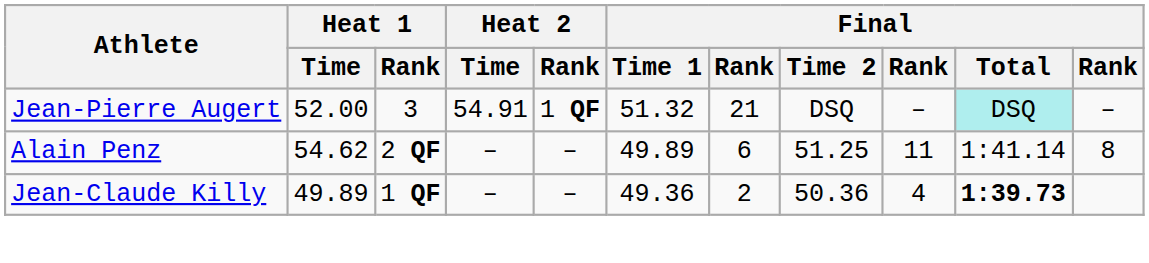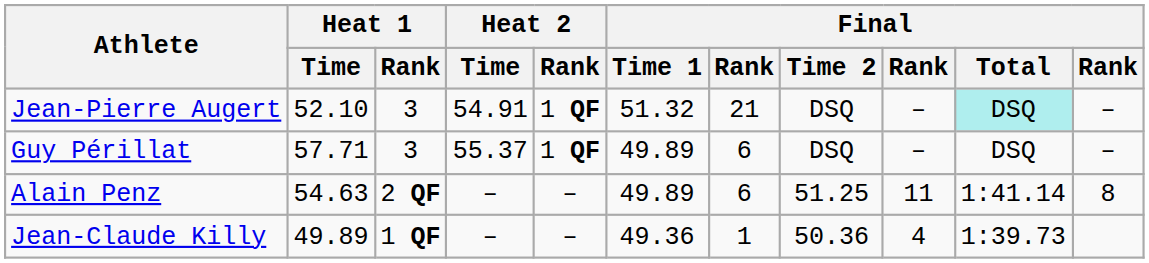 <table class="wikitable" style="font-size:90%">
 <tr>
 <th rowspan="2">Athlete</th>
 <th colspan="2">Heat 1</th>
 <th colspan="2">Heat 2</th>
 <th colspan="6">Final</th>
 </tr>
 <tr>
 <th>Time</th>
 <th>Rank</th>
 <th>Time</th>
 <th>Rank</th>
 <th>Time 1</th>
 <th>Rank</th>
 <th>Time 2</th>
 <th>Rank</th>
 <th>Total</th>
 <th>Rank</th>
 </tr>
 <tr>
 <td><a href='#'>Jean-Pierre Augert</a></td>
-<td align="center">52.00</td>
+<td align="center">52.10</td>
 <td align="center">3</td>
 <td align="center">54.91</td>
 <td align="center">1 <strong>QF</strong></td>
 <td align="center">51.32</td>
 <td align="center">21</td>
 <td align="center">DSQ</td>
 <td align="center">–</td>
 <td align="center" style="background: paleturquoise;">DSQ</td>
 <td align="center">–</td>
 </tr>
 <tr>
+<td><a href='#'>Guy Périllat</a></td>
+<td align="center">57.71</td>
+<td align="center">3</td>
+<td align="center">55.37</td>
+<td align="center">1 <strong>QF</strong></td>
+<td align="center">49.89</td>
+<td align="center">6</td>
+<td align="center">DSQ</td>
+<td align="center">–</td>
+<td align="center">DSQ</td>
+<td align="center">–</td>
+</tr>
+<tr>
 <td><a href='#'>Alain Penz</a></td>
-<td align="center">54.62</td>
+<td align="center">54.63</td>
 <td align="center">2 <strong>QF</strong></td>
 <td align="center">–</td>
 <td align="center">–</td>
 <td align="center">49.89</td>
 <td align="center">6</td>
 <td align="center">51.25</td>
 <td align="center">11</td>
 <td align="center">1:41.14</td>
 <td align="center">8</td>
 </tr>
 <tr>
 <td><a href='#'>Jean-Claude Killy</a></td>
 <td align="center">49.89</td>
 <td align="center">1 <strong>QF</strong></td>
 <td align="center">–</td>
 <td align="center">–</td>
 <td align="center">49.36</td>
-<td align="center">2</td>
+<td align="center">1</td>
 <td align="center">50.36</td>
 <td align="center">4</td>
-<td align="center"><strong>1:39.73</strong></td>
+<td align="center">1:39.73</td>
 <td align="center"></td>
 </tr>
 </table>
